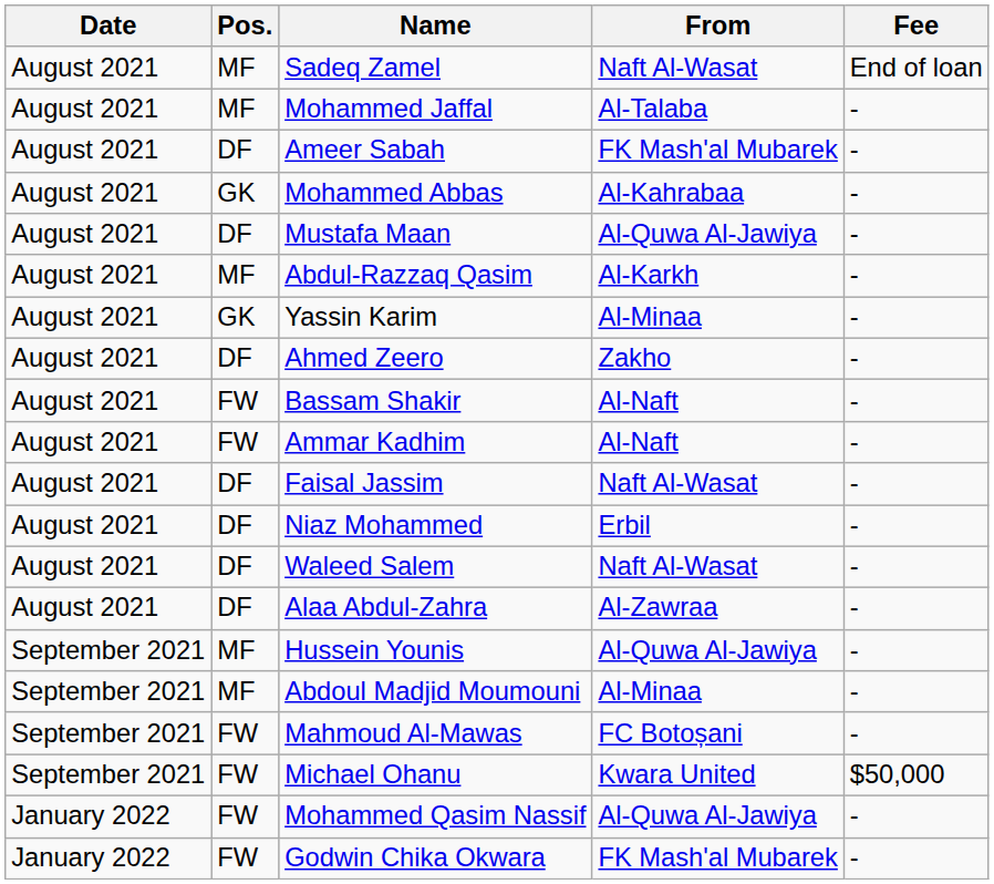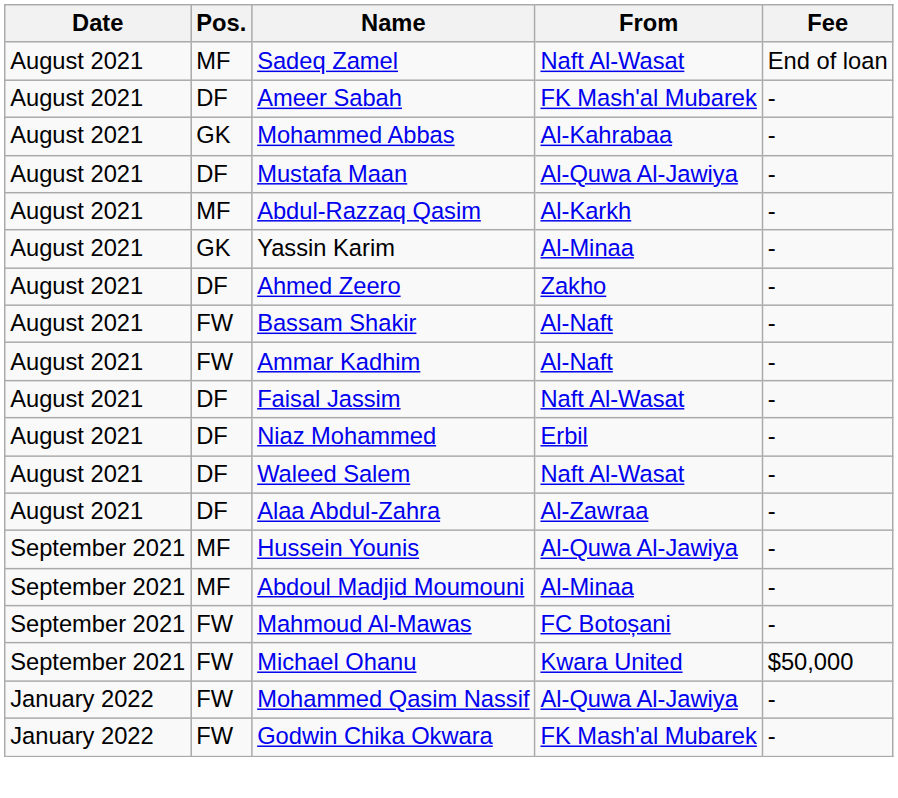 <table class="wikitable">
 <tr>
 <th>Date</th>
 <th>Pos.</th>
 <th>Name</th>
 <th>From</th>
 <th>Fee</th>
 </tr>
 <tr>
 <td>August 2021</td>
 <td>MF</td>
 <td> <a href='#'>Sadeq Zamel</a></td>
 <td> <a href='#'>Naft Al-Wasat</a></td>
 <td>End of loan</td>
-</tr>
-<tr>
-<td>August 2021</td>
-<td>MF</td>
-<td> <a href='#'>Mohammed Jaffal</a></td>
-<td> <a href='#'>Al-Talaba</a></td>
-<td>-</td>
 </tr>
 <tr>
 <td>August 2021</td>
 <td>DF</td>
 <td> <a href='#'>Ameer Sabah</a></td>
 <td> <a href='#'>FK Mash'al Mubarek</a></td>
 <td>-</td>
 </tr>
 <tr>
 <td>August 2021</td>
 <td>GK</td>
 <td> <a href='#'>Mohammed Abbas</a></td>
 <td> <a href='#'>Al-Kahrabaa</a></td>
 <td>-</td>
 </tr>
 <tr>
 <td>August 2021</td>
 <td>DF</td>
 <td> <a href='#'>Mustafa Maan</a></td>
 <td> <a href='#'>Al-Quwa Al-Jawiya</a></td>
 <td>-</td>
 </tr>
 <tr>
 <td>August 2021</td>
 <td>MF</td>
 <td> <a href='#'>Abdul-Razzaq Qasim</a></td>
 <td> <a href='#'>Al-Karkh</a></td>
 <td>-</td>
 </tr>
 <tr>
 <td>August 2021</td>
 <td>GK</td>
 <td> Yassin Karim</td>
 <td> <a href='#'>Al-Minaa</a></td>
 <td>-</td>
 </tr>
 <tr>
 <td>August 2021</td>
 <td>DF</td>
 <td> <a href='#'>Ahmed Zeero</a></td>
 <td> <a href='#'>Zakho</a></td>
 <td>-</td>
 </tr>
 <tr>
 <td>August 2021</td>
 <td>FW</td>
 <td> <a href='#'>Bassam Shakir</a></td>
 <td> <a href='#'>Al-Naft</a></td>
 <td>-</td>
 </tr>
 <tr>
 <td>August 2021</td>
 <td>FW</td>
 <td> <a href='#'>Ammar Kadhim</a></td>
 <td> <a href='#'>Al-Naft</a></td>
 <td>-</td>
 </tr>
 <tr>
 <td>August 2021</td>
 <td>DF</td>
 <td> <a href='#'>Faisal Jassim</a></td>
 <td> <a href='#'>Naft Al-Wasat</a></td>
 <td>-</td>
 </tr>
 <tr>
 <td>August 2021</td>
 <td>DF</td>
 <td> <a href='#'>Niaz Mohammed</a></td>
 <td> <a href='#'>Erbil</a></td>
 <td>-</td>
 </tr>
 <tr>
 <td>August 2021</td>
 <td>DF</td>
 <td> <a href='#'>Waleed Salem</a></td>
 <td> <a href='#'>Naft Al-Wasat</a></td>
 <td>-</td>
 </tr>
 <tr>
 <td>August 2021</td>
 <td>DF</td>
 <td> <a href='#'>Alaa Abdul-Zahra</a></td>
 <td> <a href='#'>Al-Zawraa</a></td>
 <td>-</td>
 </tr>
 <tr>
 <td>September 2021</td>
 <td>MF</td>
 <td> <a href='#'>Hussein Younis</a></td>
 <td> <a href='#'>Al-Quwa Al-Jawiya</a></td>
 <td>-</td>
 </tr>
 <tr>
 <td>September 2021</td>
 <td>MF</td>
 <td> <a href='#'>Abdoul Madjid Moumouni</a></td>
 <td> <a href='#'>Al-Minaa</a></td>
 <td>-</td>
 </tr>
 <tr>
 <td>September 2021</td>
 <td>FW</td>
 <td> <a href='#'>Mahmoud Al-Mawas</a></td>
 <td> <a href='#'>FC Botoșani</a></td>
 <td>-</td>
 </tr>
 <tr>
 <td>September 2021</td>
 <td>FW</td>
 <td> <a href='#'>Michael Ohanu</a></td>
 <td> <a href='#'>Kwara United</a></td>
 <td>$50,000</td>
 </tr>
 <tr>
 <td>January 2022</td>
 <td>FW</td>
 <td> <a href='#'>Mohammed Qasim Nassif</a></td>
 <td> <a href='#'>Al-Quwa Al-Jawiya</a></td>
 <td>-</td>
 </tr>
 <tr>
 <td>January 2022</td>
 <td>FW</td>
 <td> <a href='#'>Godwin Chika Okwara</a></td>
 <td> <a href='#'>FK Mash'al Mubarek</a></td>
 <td>-</td>
 </tr>
 </table>
